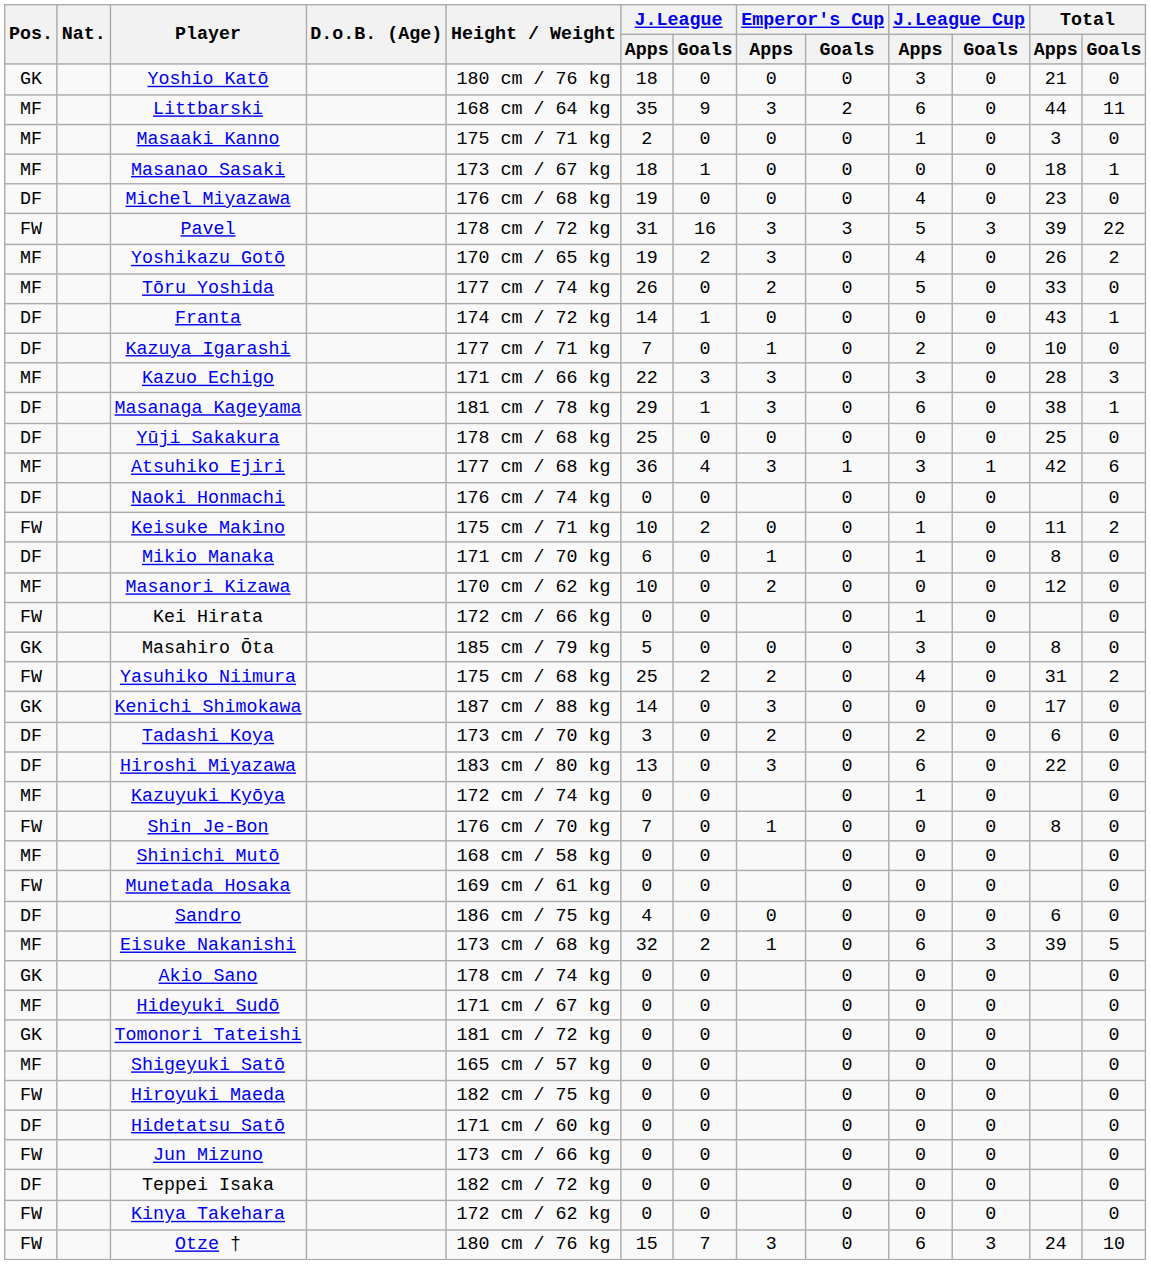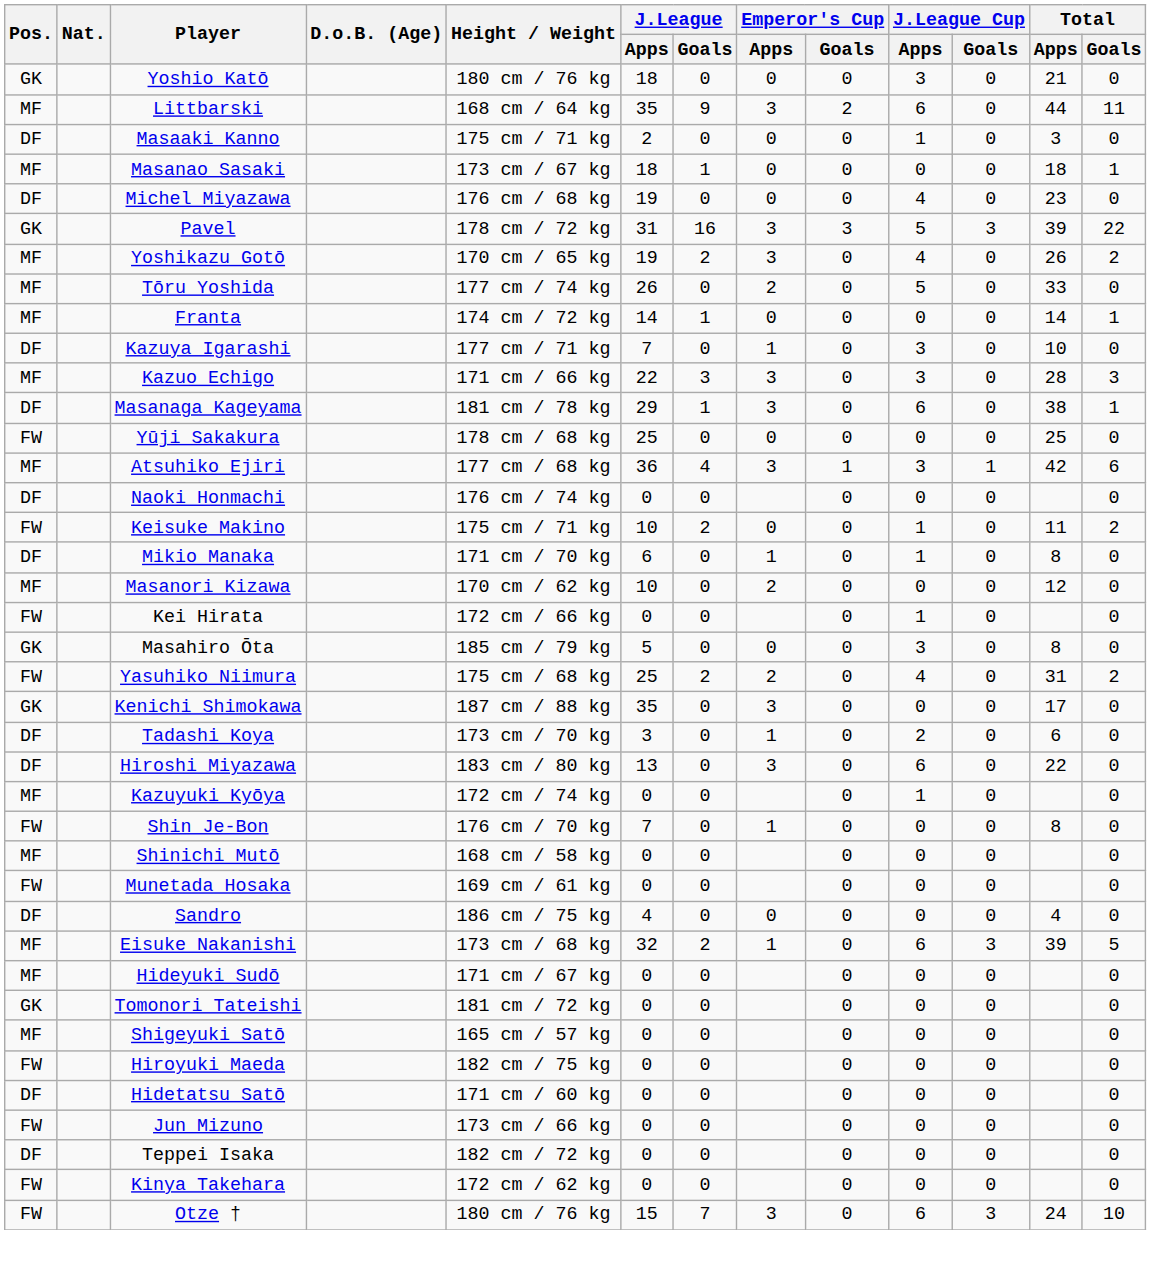 <table class="wikitable" style="text-align:center;">
 <tr>
 <th rowspan="2">Pos.</th>
 <th rowspan="2">Nat.</th>
 <th rowspan="2">Player</th>
 <th rowspan="2">D.o.B. (Age)</th>
 <th rowspan="2">Height / Weight</th>
 <th colspan="2"><a href='#'>J.League</a></th>
 <th colspan="2"><a href='#'>Emperor's Cup</a></th>
 <th colspan="2"><a href='#'>J.League Cup</a></th>
 <th colspan="2">Total</th>
 </tr>
 <tr>
 <th>Apps</th>
 <th>Goals</th>
 <th>Apps</th>
 <th>Goals</th>
 <th>Apps</th>
 <th>Goals</th>
 <th>Apps</th>
 <th>Goals</th>
 </tr>
 <tr>
 <td>GK</td>
 <td></td>
 <td><a href='#'>Yoshio Katō</a></td>
 <td></td>
 <td>180 cm / 76 kg</td>
 <td>18</td>
 <td>0</td>
 <td>0</td>
 <td>0</td>
 <td>3</td>
 <td>0</td>
 <td>21</td>
 <td>0</td>
 </tr>
 <tr>
 <td>MF</td>
 <td></td>
 <td><a href='#'>Littbarski</a></td>
 <td></td>
 <td>168 cm / 64 kg</td>
 <td>35</td>
 <td>9</td>
 <td>3</td>
 <td>2</td>
 <td>6</td>
 <td>0</td>
 <td>44</td>
 <td>11</td>
 </tr>
 <tr>
-<td>MF</td>
+<td>DF</td>
 <td></td>
 <td><a href='#'>Masaaki Kanno</a></td>
 <td></td>
 <td>175 cm / 71 kg</td>
 <td>2</td>
 <td>0</td>
 <td>0</td>
 <td>0</td>
 <td>1</td>
 <td>0</td>
 <td>3</td>
 <td>0</td>
 </tr>
 <tr>
 <td>MF</td>
 <td></td>
 <td><a href='#'>Masanao Sasaki</a></td>
 <td></td>
 <td>173 cm / 67 kg</td>
 <td>18</td>
 <td>1</td>
 <td>0</td>
 <td>0</td>
 <td>0</td>
 <td>0</td>
 <td>18</td>
 <td>1</td>
 </tr>
 <tr>
 <td>DF</td>
 <td></td>
 <td><a href='#'>Michel Miyazawa</a></td>
 <td></td>
 <td>176 cm / 68 kg</td>
 <td>19</td>
 <td>0</td>
 <td>0</td>
 <td>0</td>
 <td>4</td>
 <td>0</td>
 <td>23</td>
 <td>0</td>
 </tr>
 <tr>
-<td>FW</td>
+<td>GK</td>
 <td></td>
 <td><a href='#'>Pavel</a></td>
 <td></td>
 <td>178 cm / 72 kg</td>
 <td>31</td>
 <td>16</td>
 <td>3</td>
 <td>3</td>
 <td>5</td>
 <td>3</td>
 <td>39</td>
 <td>22</td>
 </tr>
 <tr>
 <td>MF</td>
 <td></td>
 <td><a href='#'>Yoshikazu Gotō</a></td>
 <td></td>
 <td>170 cm / 65 kg</td>
 <td>19</td>
 <td>2</td>
 <td>3</td>
 <td>0</td>
 <td>4</td>
 <td>0</td>
 <td>26</td>
 <td>2</td>
 </tr>
 <tr>
 <td>MF</td>
 <td></td>
 <td><a href='#'>Tōru Yoshida</a></td>
 <td></td>
 <td>177 cm / 74 kg</td>
 <td>26</td>
 <td>0</td>
 <td>2</td>
 <td>0</td>
 <td>5</td>
 <td>0</td>
 <td>33</td>
 <td>0</td>
 </tr>
 <tr>
-<td>DF</td>
+<td>MF</td>
 <td></td>
 <td><a href='#'>Franta</a></td>
 <td></td>
 <td>174 cm / 72 kg</td>
 <td>14</td>
 <td>1</td>
 <td>0</td>
 <td>0</td>
 <td>0</td>
 <td>0</td>
-<td>43</td>
+<td>14</td>
 <td>1</td>
 </tr>
 <tr>
 <td>DF</td>
 <td></td>
 <td><a href='#'>Kazuya Igarashi</a></td>
 <td></td>
 <td>177 cm / 71 kg</td>
 <td>7</td>
 <td>0</td>
 <td>1</td>
 <td>0</td>
-<td>2</td>
+<td>3</td>
 <td>0</td>
 <td>10</td>
 <td>0</td>
 </tr>
 <tr>
 <td>MF</td>
 <td></td>
 <td><a href='#'>Kazuo Echigo</a></td>
 <td></td>
 <td>171 cm / 66 kg</td>
 <td>22</td>
 <td>3</td>
 <td>3</td>
 <td>0</td>
 <td>3</td>
 <td>0</td>
 <td>28</td>
 <td>3</td>
 </tr>
 <tr>
 <td>DF</td>
 <td></td>
 <td><a href='#'>Masanaga Kageyama</a></td>
 <td></td>
 <td>181 cm / 78 kg</td>
 <td>29</td>
 <td>1</td>
 <td>3</td>
 <td>0</td>
 <td>6</td>
 <td>0</td>
 <td>38</td>
 <td>1</td>
 </tr>
 <tr>
-<td>DF</td>
+<td>FW</td>
 <td></td>
 <td><a href='#'>Yūji Sakakura</a></td>
 <td></td>
 <td>178 cm / 68 kg</td>
 <td>25</td>
 <td>0</td>
 <td>0</td>
 <td>0</td>
 <td>0</td>
 <td>0</td>
 <td>25</td>
 <td>0</td>
 </tr>
 <tr>
 <td>MF</td>
 <td></td>
 <td><a href='#'>Atsuhiko Ejiri</a></td>
 <td></td>
 <td>177 cm / 68 kg</td>
 <td>36</td>
 <td>4</td>
 <td>3</td>
 <td>1</td>
 <td>3</td>
 <td>1</td>
 <td>42</td>
 <td>6</td>
 </tr>
 <tr>
 <td>DF</td>
 <td></td>
 <td><a href='#'>Naoki Honmachi</a></td>
 <td></td>
 <td>176 cm / 74 kg</td>
 <td>0</td>
 <td>0</td>
 <td></td>
 <td>0</td>
 <td>0</td>
 <td>0</td>
 <td></td>
 <td>0</td>
 </tr>
 <tr>
 <td>FW</td>
 <td></td>
 <td><a href='#'>Keisuke Makino</a></td>
 <td></td>
 <td>175 cm / 71 kg</td>
 <td>10</td>
 <td>2</td>
 <td>0</td>
 <td>0</td>
 <td>1</td>
 <td>0</td>
 <td>11</td>
 <td>2</td>
 </tr>
 <tr>
 <td>DF</td>
 <td></td>
 <td><a href='#'>Mikio Manaka</a></td>
 <td></td>
 <td>171 cm / 70 kg</td>
 <td>6</td>
 <td>0</td>
 <td>1</td>
 <td>0</td>
 <td>1</td>
 <td>0</td>
 <td>8</td>
 <td>0</td>
 </tr>
 <tr>
 <td>MF</td>
 <td></td>
 <td><a href='#'>Masanori Kizawa</a></td>
 <td></td>
 <td>170 cm / 62 kg</td>
 <td>10</td>
 <td>0</td>
 <td>2</td>
 <td>0</td>
 <td>0</td>
 <td>0</td>
 <td>12</td>
 <td>0</td>
 </tr>
 <tr>
 <td>FW</td>
 <td></td>
 <td>Kei Hirata</td>
 <td></td>
 <td>172 cm / 66 kg</td>
 <td>0</td>
 <td>0</td>
 <td></td>
 <td>0</td>
 <td>1</td>
 <td>0</td>
 <td></td>
 <td>0</td>
 </tr>
 <tr>
 <td>GK</td>
 <td></td>
 <td>Masahiro Ōta</td>
 <td></td>
 <td>185 cm / 79 kg</td>
 <td>5</td>
 <td>0</td>
 <td>0</td>
 <td>0</td>
 <td>3</td>
 <td>0</td>
 <td>8</td>
 <td>0</td>
 </tr>
 <tr>
 <td>FW</td>
 <td></td>
 <td><a href='#'>Yasuhiko Niimura</a></td>
 <td></td>
 <td>175 cm / 68 kg</td>
 <td>25</td>
 <td>2</td>
 <td>2</td>
 <td>0</td>
 <td>4</td>
 <td>0</td>
 <td>31</td>
 <td>2</td>
 </tr>
 <tr>
 <td>GK</td>
 <td></td>
 <td><a href='#'>Kenichi Shimokawa</a></td>
 <td></td>
 <td>187 cm / 88 kg</td>
-<td>14</td>
+<td>35</td>
 <td>0</td>
 <td>3</td>
 <td>0</td>
 <td>0</td>
 <td>0</td>
 <td>17</td>
 <td>0</td>
 </tr>
 <tr>
 <td>DF</td>
 <td></td>
 <td><a href='#'>Tadashi Koya</a></td>
 <td></td>
 <td>173 cm / 70 kg</td>
 <td>3</td>
 <td>0</td>
-<td>2</td>
+<td>1</td>
 <td>0</td>
 <td>2</td>
 <td>0</td>
 <td>6</td>
 <td>0</td>
 </tr>
 <tr>
 <td>DF</td>
 <td></td>
 <td><a href='#'>Hiroshi Miyazawa</a></td>
 <td></td>
 <td>183 cm / 80 kg</td>
 <td>13</td>
 <td>0</td>
 <td>3</td>
 <td>0</td>
 <td>6</td>
 <td>0</td>
 <td>22</td>
 <td>0</td>
 </tr>
 <tr>
 <td>MF</td>
 <td></td>
 <td><a href='#'>Kazuyuki Kyōya</a></td>
 <td></td>
 <td>172 cm / 74 kg</td>
 <td>0</td>
 <td>0</td>
 <td></td>
 <td>0</td>
 <td>1</td>
 <td>0</td>
 <td></td>
 <td>0</td>
 </tr>
 <tr>
 <td>FW</td>
 <td></td>
 <td><a href='#'>Shin Je-Bon</a></td>
 <td></td>
 <td>176 cm / 70 kg</td>
 <td>7</td>
 <td>0</td>
 <td>1</td>
 <td>0</td>
 <td>0</td>
 <td>0</td>
 <td>8</td>
 <td>0</td>
 </tr>
 <tr>
 <td>MF</td>
 <td></td>
 <td><a href='#'>Shinichi Mutō</a></td>
 <td></td>
 <td>168 cm / 58 kg</td>
 <td>0</td>
 <td>0</td>
 <td></td>
 <td>0</td>
 <td>0</td>
 <td>0</td>
 <td></td>
 <td>0</td>
 </tr>
 <tr>
 <td>FW</td>
 <td></td>
 <td><a href='#'>Munetada Hosaka</a></td>
 <td></td>
 <td>169 cm / 61 kg</td>
 <td>0</td>
 <td>0</td>
 <td></td>
 <td>0</td>
 <td>0</td>
 <td>0</td>
 <td></td>
 <td>0</td>
 </tr>
 <tr>
 <td>DF</td>
 <td></td>
 <td><a href='#'>Sandro</a></td>
 <td></td>
 <td>186 cm / 75 kg</td>
 <td>4</td>
 <td>0</td>
 <td>0</td>
 <td>0</td>
 <td>0</td>
 <td>0</td>
-<td>6</td>
+<td>4</td>
 <td>0</td>
 </tr>
 <tr>
 <td>MF</td>
 <td></td>
 <td><a href='#'>Eisuke Nakanishi</a></td>
 <td></td>
 <td>173 cm / 68 kg</td>
 <td>32</td>
 <td>2</td>
 <td>1</td>
 <td>0</td>
 <td>6</td>
 <td>3</td>
 <td>39</td>
 <td>5</td>
-</tr>
-<tr>
-<td>GK</td>
-<td></td>
-<td><a href='#'>Akio Sano</a></td>
-<td></td>
-<td>178 cm / 74 kg</td>
-<td>0</td>
-<td>0</td>
-<td></td>
-<td>0</td>
-<td>0</td>
-<td>0</td>
-<td></td>
-<td>0</td>
 </tr>
 <tr>
 <td>MF</td>
 <td></td>
 <td><a href='#'>Hideyuki Sudō</a></td>
 <td></td>
 <td>171 cm / 67 kg</td>
 <td>0</td>
 <td>0</td>
 <td></td>
 <td>0</td>
 <td>0</td>
 <td>0</td>
 <td></td>
 <td>0</td>
 </tr>
 <tr>
 <td>GK</td>
 <td></td>
 <td><a href='#'>Tomonori Tateishi</a></td>
 <td></td>
 <td>181 cm / 72 kg</td>
 <td>0</td>
 <td>0</td>
 <td></td>
 <td>0</td>
 <td>0</td>
 <td>0</td>
 <td></td>
 <td>0</td>
 </tr>
 <tr>
 <td>MF</td>
 <td></td>
 <td><a href='#'>Shigeyuki Satō</a></td>
 <td></td>
 <td>165 cm / 57 kg</td>
 <td>0</td>
 <td>0</td>
 <td></td>
 <td>0</td>
 <td>0</td>
 <td>0</td>
 <td></td>
 <td>0</td>
 </tr>
 <tr>
 <td>FW</td>
 <td></td>
 <td><a href='#'>Hiroyuki Maeda</a></td>
 <td></td>
 <td>182 cm / 75 kg</td>
 <td>0</td>
 <td>0</td>
 <td></td>
 <td>0</td>
 <td>0</td>
 <td>0</td>
 <td></td>
 <td>0</td>
 </tr>
 <tr>
 <td>DF</td>
 <td></td>
 <td><a href='#'>Hidetatsu Satō</a></td>
 <td></td>
 <td>171 cm / 60 kg</td>
 <td>0</td>
 <td>0</td>
 <td></td>
 <td>0</td>
 <td>0</td>
 <td>0</td>
 <td></td>
 <td>0</td>
 </tr>
 <tr>
 <td>FW</td>
 <td></td>
 <td><a href='#'>Jun Mizuno</a></td>
 <td></td>
 <td>173 cm / 66 kg</td>
 <td>0</td>
 <td>0</td>
 <td></td>
 <td>0</td>
 <td>0</td>
 <td>0</td>
 <td></td>
 <td>0</td>
 </tr>
 <tr>
 <td>DF</td>
 <td></td>
 <td>Teppei Isaka</td>
 <td></td>
 <td>182 cm / 72 kg</td>
 <td>0</td>
 <td>0</td>
 <td></td>
 <td>0</td>
 <td>0</td>
 <td>0</td>
 <td></td>
 <td>0</td>
 </tr>
 <tr>
 <td>FW</td>
 <td></td>
 <td><a href='#'>Kinya Takehara</a></td>
 <td></td>
 <td>172 cm / 62 kg</td>
 <td>0</td>
 <td>0</td>
 <td></td>
 <td>0</td>
 <td>0</td>
 <td>0</td>
 <td></td>
 <td>0</td>
 </tr>
 <tr>
 <td>FW</td>
 <td></td>
 <td><a href='#'>Otze</a> †</td>
 <td></td>
 <td>180 cm / 76 kg</td>
 <td>15</td>
 <td>7</td>
 <td>3</td>
 <td>0</td>
 <td>6</td>
 <td>3</td>
 <td>24</td>
 <td>10</td>
 </tr>
 </table>
